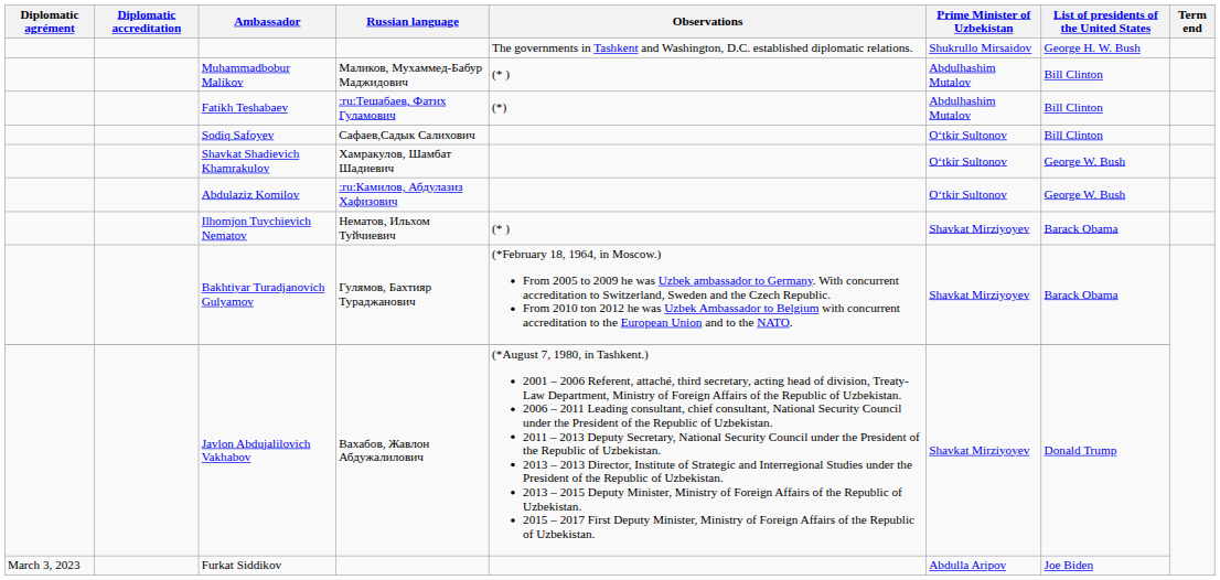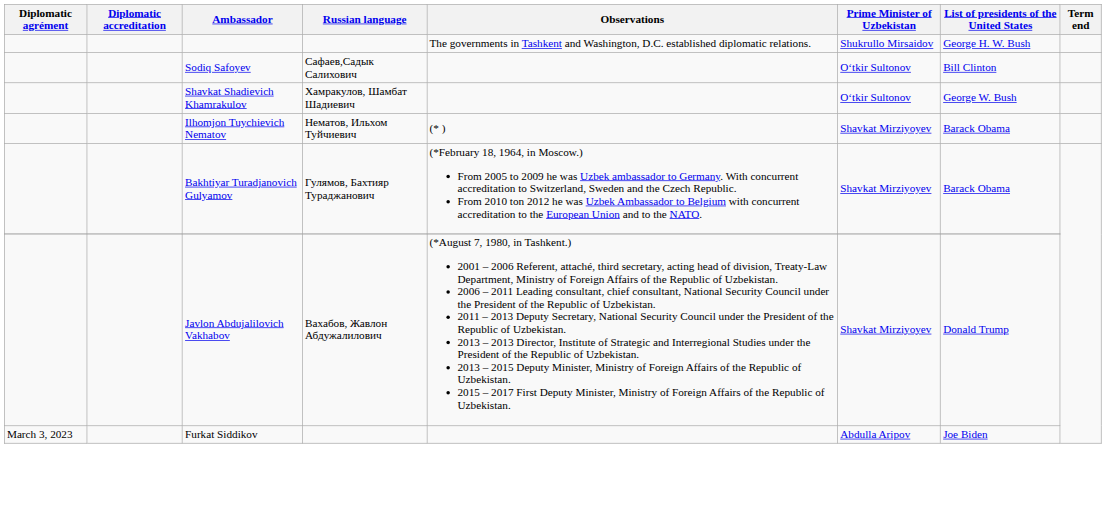 <table class="wikitable sortable">
 <tr>
 <th>Diplomatic <a href='#'>agrément</a></th>
 <th><a href='#'>Diplomatic accreditation</a></th>
 <th><a href='#'>Ambassador</a></th>
 <th><a href='#'>Russian language</a></th>
 <th>Observations</th>
 <th><a href='#'>Prime Minister of Uzbekistan</a></th>
 <th><a href='#'>List of presidents of the United States</a></th>
 <th>Term end</th>
 </tr>
 <tr>
 <td></td>
 <td></td>
 <td></td>
 <td></td>
 <td>The governments in <a href='#'>Tashkent</a> and Washington, D.C. established diplomatic relations.</td>
 <td><a href='#'>Shukrullo Mirsaidov</a></td>
 <td><a href='#'>George H. W. Bush</a></td>
 <td></td>
 </tr>
 <tr>
 <td></td>
 <td></td>
-<td><a href='#'>Muhammadbobur Malikov</a></td>
-<td>Маликов, Мухаммед-Бабур Маджидович</td>
-<td>(* )</td>
-<td><a href='#'>Abdulhashim Mutalov</a></td>
-<td><a href='#'>Bill Clinton</a></td>
-<td></td>
-</tr>
-<tr>
-<td></td>
-<td></td>
-<td><a href='#'>Fatikh Teshabaev</a></td>
-<td><a href='#'>:ru:Тешабаев, Фатих Гуламович</a></td>
-<td>(*)</td>
-<td><a href='#'>Abdulhashim Mutalov</a></td>
-<td><a href='#'>Bill Clinton</a></td>
-<td></td>
-</tr>
-<tr>
-<td></td>
-<td></td>
 <td><a href='#'>Sodiq Safoyev</a></td>
 <td>Сафаев,Садык Салихович</td>
 <td></td>
 <td><a href='#'>Oʻtkir Sultonov</a></td>
 <td><a href='#'>Bill Clinton</a></td>
 <td></td>
 </tr>
 <tr>
 <td></td>
 <td></td>
 <td><a href='#'>Shavkat Shadievich Khamrakulov</a></td>
 <td>Хамракулов, Шамбат Шадиевич</td>
-<td></td>
-<td><a href='#'>Oʻtkir Sultonov</a></td>
-<td><a href='#'>George W. Bush</a></td>
-<td></td>
-</tr>
-<tr>
-<td></td>
-<td></td>
-<td><a href='#'>Abdulaziz Komilov</a></td>
-<td><a href='#'>:ru:Камилов, Абдулазиз Хафизович</a></td>
 <td></td>
 <td><a href='#'>Oʻtkir Sultonov</a></td>
 <td><a href='#'>George W. Bush</a></td>
 <td></td>
 </tr>
 <tr>
 <td></td>
 <td></td>
 <td><a href='#'>Ilhomjon Tuychievich Nematov</a></td>
 <td>Нематов, Ильхом Туйчиевич</td>
 <td>(* )</td>
 <td><a href='#'>Shavkat Mirziyoyev</a></td>
 <td><a href='#'>Barack Obama</a></td>
 <td></td>
 </tr>
 <tr>
 <td></td>
 <td></td>
 <td><a href='#'>Bakhtiyar Turadjanovich Gulyamov</a></td>
 <td>Гулямов, Бахтияр Тураджанович</td>
 <td>(*February 18, 1964, in Moscow.)<br><ul><li>From 2005 to 2009 he was <a href='#'>Uzbek ambassador to Germany</a>. With concurrent accreditation to Switzerland, Sweden and the Czech Republic.</li><li>From 2010 ton 2012 he was <a href='#'>Uzbek Ambassador to Belgium</a> with concurrent accreditation to the <a href='#'>European Union</a> and to the <a href='#'>NATO</a>.</li></ul></td>
 <td><a href='#'>Shavkat Mirziyoyev</a></td>
 <td><a href='#'>Barack Obama</a></td>
 </tr>
 <tr>
 </tr>
 <tr>
 <td></td>
 <td></td>
 <td><a href='#'>Javlon Abdujalilovich Vakhabov</a></td>
 <td>Вахабов, Жавлон Абдужалилович</td>
 <td>(*August 7, 1980, in Tashkent.)<br><ul><li>2001 – 2006 Referent, attaché, third secretary, acting head of division, Treaty-Law Department, Ministry of Foreign Affairs of the Republic of Uzbekistan.</li><li>2006 – 2011 Leading consultant, chief consultant, National Security Council under the President of the Republic of Uzbekistan.</li><li>2011 – 2013 Deputy Secretary, National Security Council under the President of the Republic of Uzbekistan.</li><li>2013 – 2013 Director, Institute of Strategic and Interregional Studies under the President of the Republic of Uzbekistan.</li><li>2013 – 2015 Deputy Minister, Ministry of Foreign Affairs of the Republic of Uzbekistan.</li><li>2015 – 2017 First Deputy Minister, Ministry of Foreign Affairs of the Republic of Uzbekistan.</li></ul></td>
 <td><a href='#'>Shavkat Mirziyoyev</a></td>
 <td><a href='#'>Donald Trump</a></td>
 </tr>
 <tr>
 <td>March 3, 2023</td>
 <td></td>
 <td>Furkat Siddikov</td>
 <td></td>
 <td></td>
 <td><a href='#'>Abdulla Aripov</a></td>
 <td><a href='#'>Joe Biden</a></td>
 </tr>
 </table>
